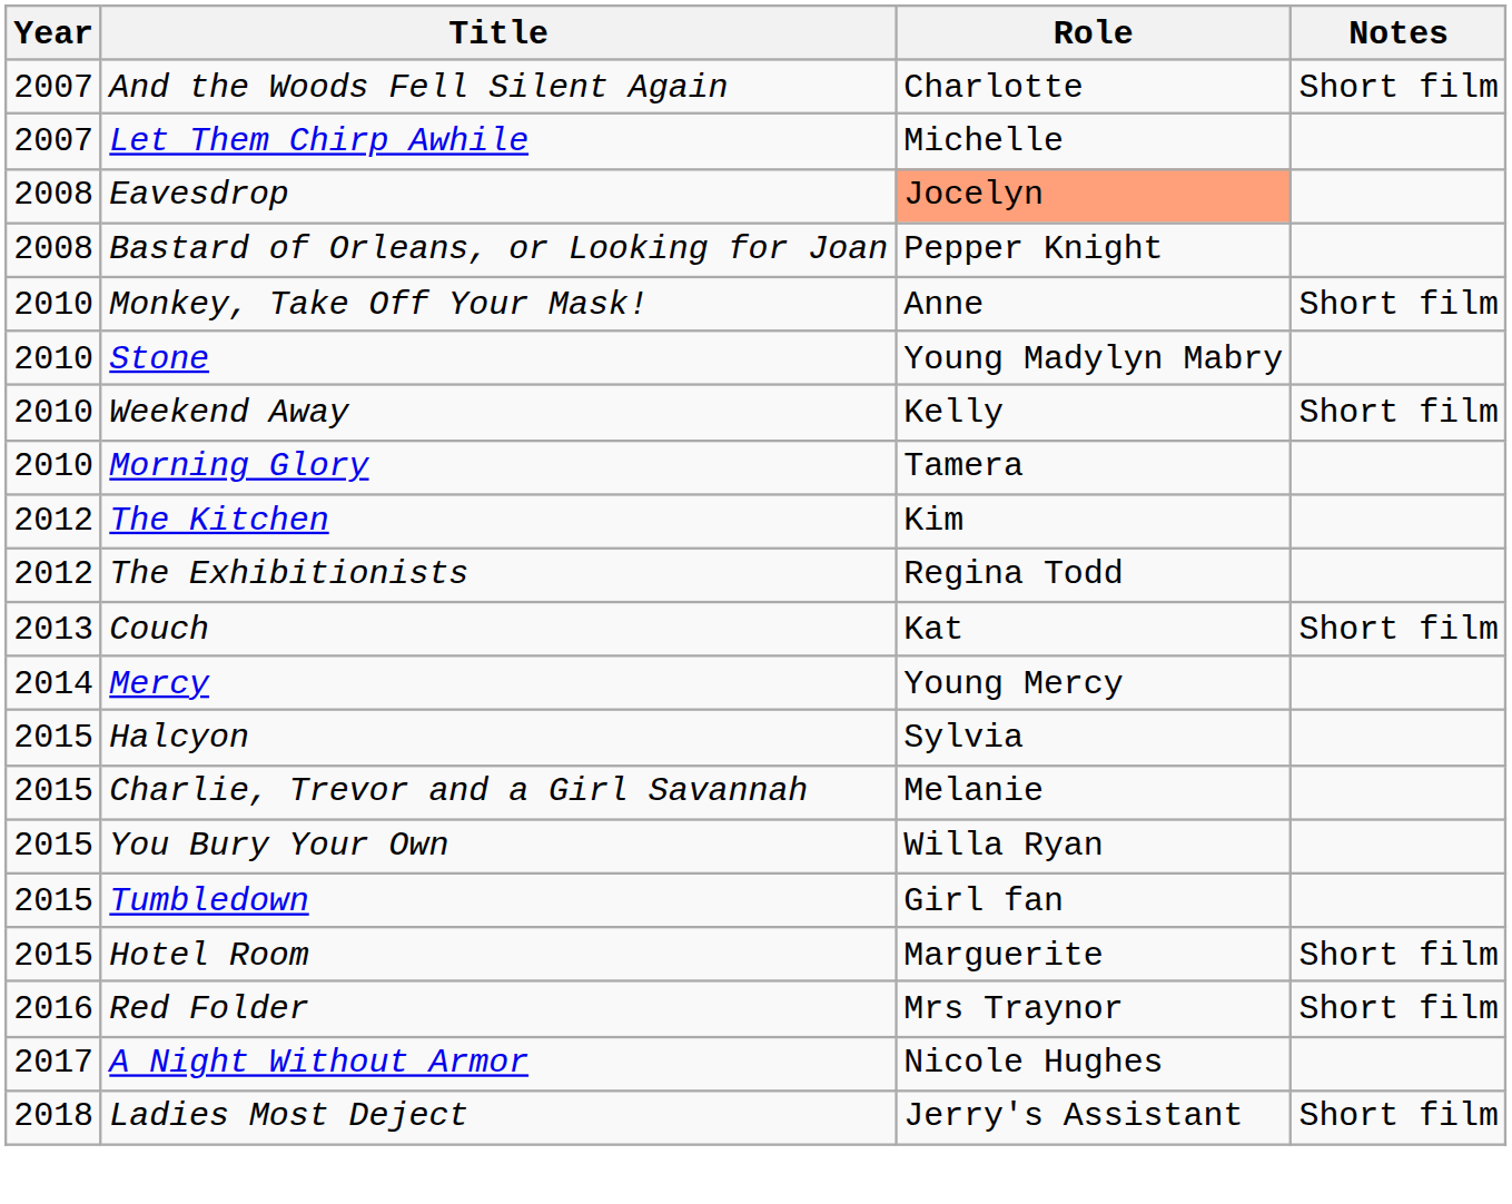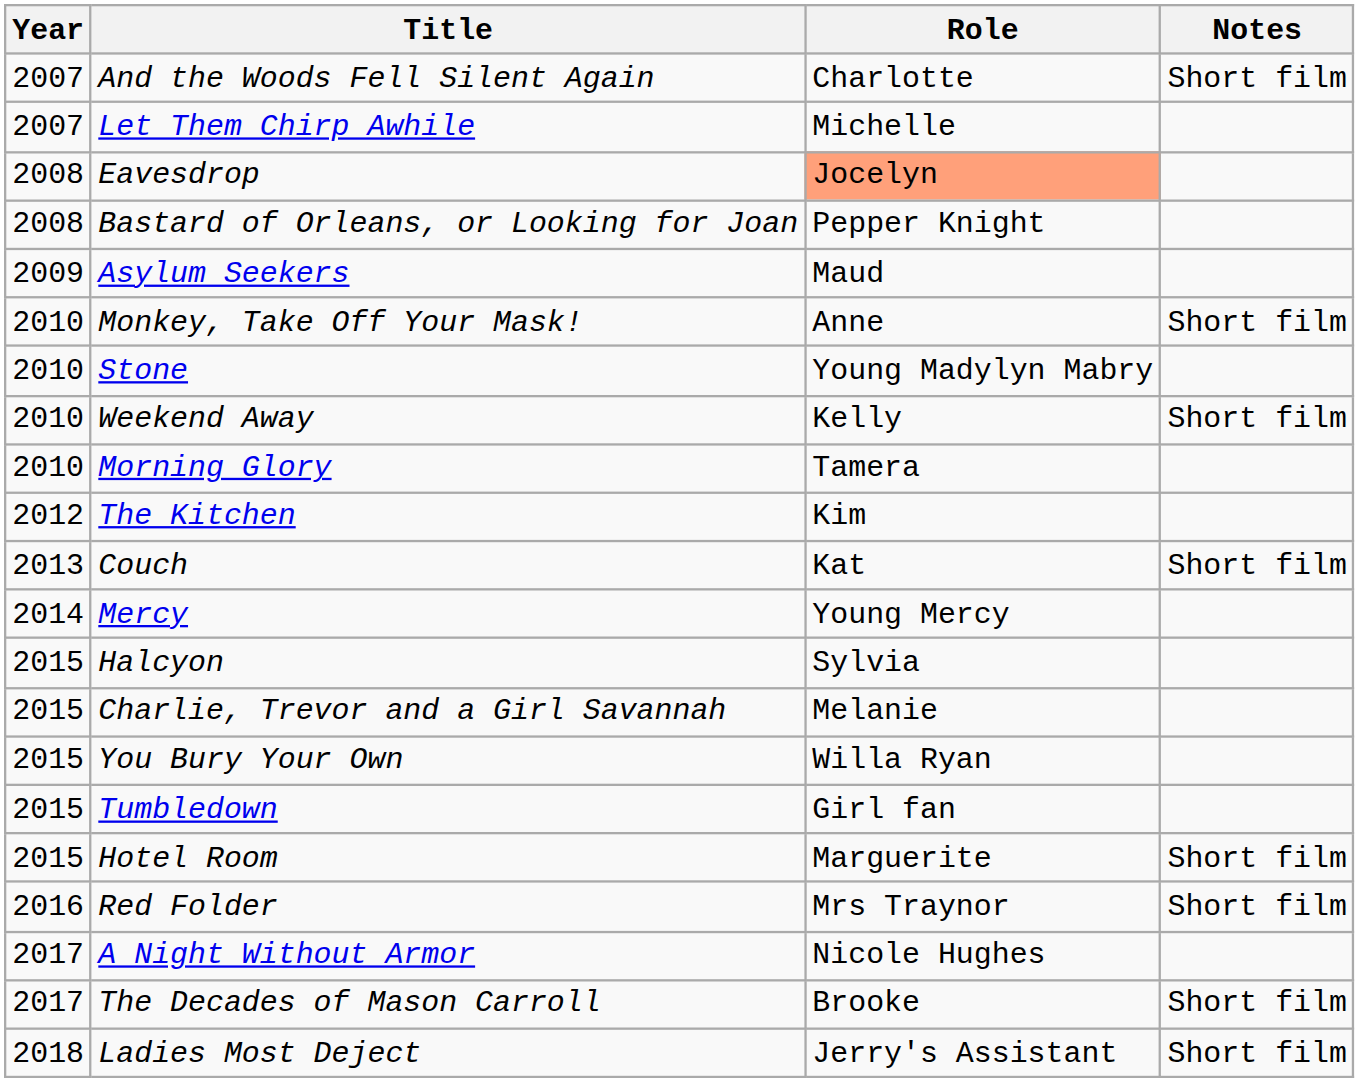 <table class="wikitable sortable">
 <tr>
 <th>Year</th>
 <th>Title</th>
 <th>Role</th>
 <th class="unsortable">Notes</th>
 </tr>
 <tr>
 <td>2007</td>
 <td><em>And the Woods Fell Silent Again</em></td>
 <td>Charlotte</td>
 <td>Short film</td>
 </tr>
 <tr>
 <td>2007</td>
 <td><em><a href='#'>Let Them Chirp Awhile</a></em></td>
 <td>Michelle</td>
 <td></td>
 </tr>
 <tr>
 <td>2008</td>
 <td><em>Eavesdrop</em></td>
 <td style="background: lightsalmon;">Jocelyn</td>
 <td></td>
 </tr>
 <tr>
 <td>2008</td>
 <td><em>Bastard of Orleans, or Looking for Joan</em></td>
 <td>Pepper Knight</td>
 <td></td>
 </tr>
 <tr>
+<td>2009</td>
+<td><em><a href='#'>Asylum Seekers</a></em></td>
+<td>Maud</td>
+<td></td>
+</tr>
+<tr>
 <td>2010</td>
 <td><em>Monkey, Take Off Your Mask!</em></td>
 <td>Anne</td>
 <td>Short film</td>
 </tr>
 <tr>
 <td>2010</td>
 <td><em><a href='#'>Stone</a></em></td>
 <td>Young Madylyn Mabry</td>
 <td></td>
 </tr>
 <tr>
 <td>2010</td>
 <td><em>Weekend Away</em></td>
 <td>Kelly</td>
 <td>Short film</td>
 </tr>
 <tr>
 <td>2010</td>
 <td><em><a href='#'>Morning Glory</a></em></td>
 <td>Tamera</td>
 <td></td>
 </tr>
 <tr>
 <td>2012</td>
 <td><em><a href='#'>The Kitchen</a></em></td>
 <td>Kim</td>
-<td></td>
-</tr>
-<tr>
-<td>2012</td>
-<td><em>The Exhibitionists</em></td>
-<td>Regina Todd</td>
 <td></td>
 </tr>
 <tr>
 <td>2013</td>
 <td><em>Couch</em></td>
 <td>Kat</td>
 <td>Short film</td>
 </tr>
 <tr>
 <td>2014</td>
 <td><em><a href='#'>Mercy</a></em></td>
 <td>Young Mercy</td>
 <td></td>
 </tr>
 <tr>
 <td>2015</td>
 <td><em>Halcyon</em></td>
 <td>Sylvia</td>
 <td></td>
 </tr>
 <tr>
 <td>2015</td>
 <td><em>Charlie, Trevor and a Girl Savannah</em></td>
 <td>Melanie</td>
 <td></td>
 </tr>
 <tr>
 <td>2015</td>
 <td><em>You Bury Your Own</em></td>
 <td>Willa Ryan</td>
 <td></td>
 </tr>
 <tr>
 <td>2015</td>
 <td><em><a href='#'>Tumbledown</a></em></td>
 <td>Girl fan</td>
 <td></td>
 </tr>
 <tr>
 <td>2015</td>
 <td><em>Hotel Room</em></td>
 <td>Marguerite</td>
 <td>Short film</td>
 </tr>
 <tr>
 <td>2016</td>
 <td><em>Red Folder</em></td>
 <td>Mrs Traynor</td>
 <td>Short film</td>
 </tr>
 <tr>
 <td>2017</td>
 <td><em><a href='#'>A Night Without Armor</a></em></td>
 <td>Nicole Hughes</td>
 <td></td>
 </tr>
 <tr>
+<td>2017</td>
+<td><em>The Decades of Mason Carroll</em></td>
+<td>Brooke</td>
+<td>Short film</td>
+</tr>
+<tr>
 <td>2018</td>
 <td><em>Ladies Most Deject</em></td>
 <td>Jerry's Assistant</td>
 <td>Short film</td>
 </tr>
 </table>
